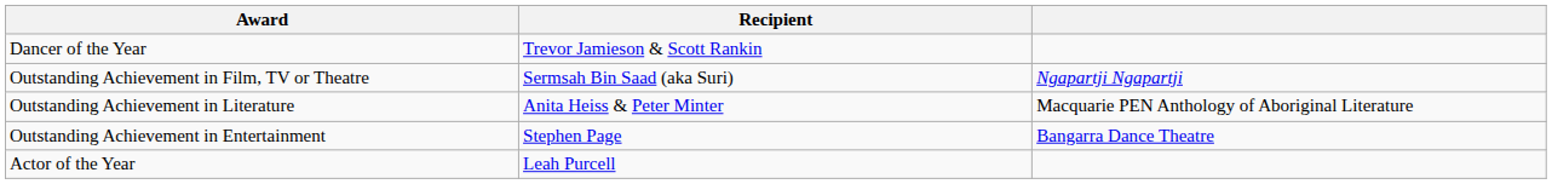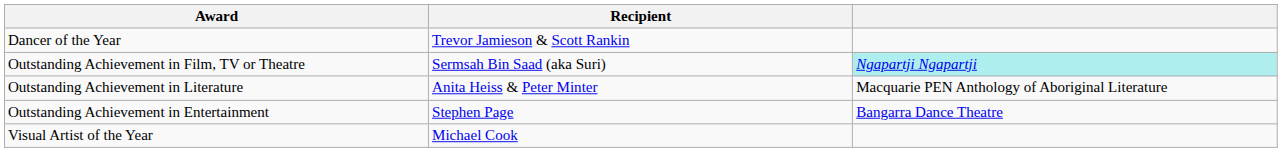 <table class="wikitable">
 <tr>
 <th width="25%">Award</th>
 <th width="25%">Recipient</th>
 <th width="25%"></th>
 </tr>
 <tr>
 <td>Dancer of the Year</td>
 <td><a href='#'>Trevor Jamieson</a> & <a href='#'>Scott Rankin</a></td>
 <td></td>
 </tr>
 <tr>
 <td>Outstanding Achievement in Film, TV or Theatre</td>
 <td><a href='#'>Sermsah Bin Saad</a> (aka Suri)</td>
-<td><em><a href='#'>Ngapartji Ngapartji</a></em></td>
+<td style="background: paleturquoise;"><em><a href='#'>Ngapartji Ngapartji</a></em></td>
 </tr>
 <tr>
 <td>Outstanding Achievement in Literature</td>
 <td><a href='#'>Anita Heiss</a> & <a href='#'>Peter Minter</a></td>
 <td>Macquarie PEN Anthology of Aboriginal Literature</td>
 </tr>
 <tr>
 <td>Outstanding Achievement in Entertainment</td>
 <td><a href='#'>Stephen Page</a></td>
 <td><a href='#'>Bangarra Dance Theatre</a></td>
 </tr>
 <tr>
-<td>Actor of the Year</td>
-<td><a href='#'>Leah Purcell</a></td>
+<td>Visual Artist of the Year</td>
+<td><a href='#'>Michael Cook</a></td>
 <td></td>
 </tr>
 </table>
